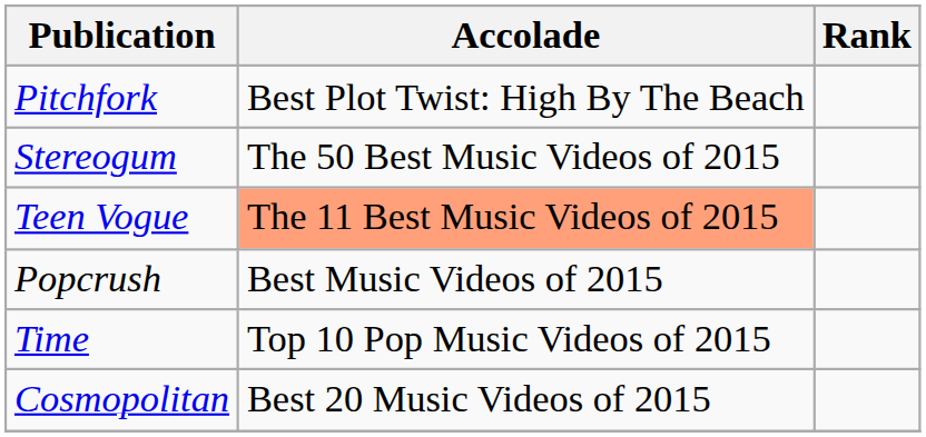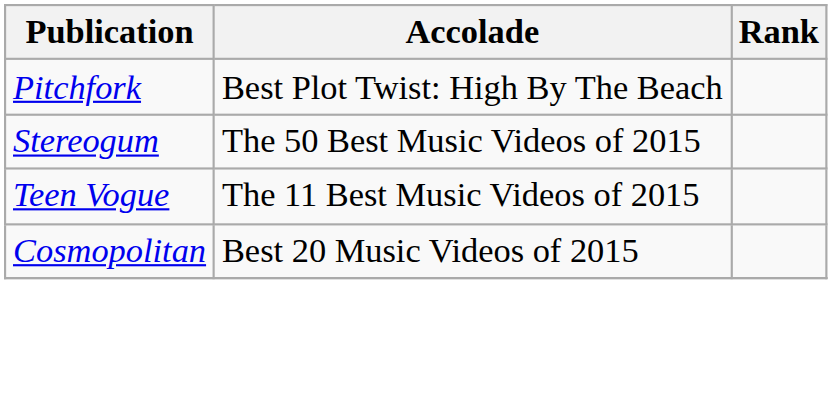 <table class="wikitable sortable plainrowheaders">
 <tr>
 <th>Publication</th>
 <th>Accolade</th>
 <th>Rank</th>
 </tr>
 <tr>
 <td><em><a href='#'>Pitchfork</a></em></td>
 <td>Best Plot Twist: High By The Beach</td>
 <td></td>
 </tr>
 <tr>
 <td><em><a href='#'>Stereogum</a></em></td>
 <td>The 50 Best Music Videos of 2015</td>
 <td></td>
 </tr>
 <tr>
 <td><em><a href='#'>Teen Vogue</a></em></td>
-<td style="background: lightsalmon;">The 11 Best Music Videos of 2015</td>
-<td></td>
-</tr>
-<tr>
-<td><em>Popcrush</em></td>
-<td>Best Music Videos of 2015</td>
-<td></td>
-</tr>
-<tr>
-<td><em><a href='#'>Time</a></em></td>
-<td>Top 10 Pop Music Videos of 2015</td>
+<td>The 11 Best Music Videos of 2015</td>
 <td></td>
 </tr>
 <tr>
 <td><em><a href='#'>Cosmopolitan</a></em></td>
 <td>Best 20 Music Videos of 2015</td>
 <td></td>
 </tr>
 <tr>
 </tr>
 </table>
